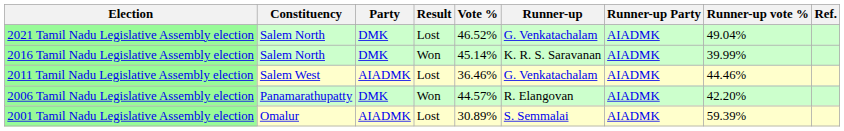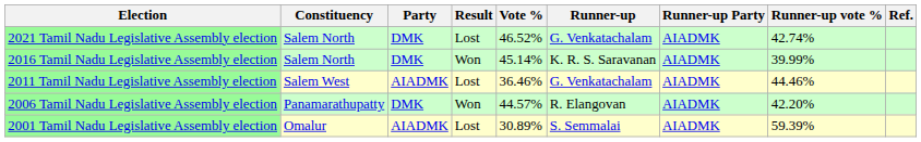 <table class="wikitable">
 <tr>
 <th>Election</th>
 <th>Constituency</th>
 <th>Party</th>
 <th>Result</th>
 <th>Vote %</th>
 <th>Runner-up</th>
 <th>Runner-up Party</th>
 <th>Runner-up vote %</th>
 <th>Ref.</th>
 </tr>
 <tr style="background:#cfc;">
 <td bgcolor=#98FB98><a href='#'>2021 Tamil Nadu Legislative Assembly election</a></td>
 <td><a href='#'>Salem North</a></td>
 <td><a href='#'>DMK</a></td>
 <td>Lost</td>
 <td>46.52%</td>
 <td><a href='#'>G. Venkatachalam</a></td>
 <td><a href='#'>AIADMK</a></td>
-<td>49.04%</td>
+<td>42.74%</td>
 <td></td>
 </tr>
 <tr style="background:#cfc;">
 <td bgcolor=#98FB98><a href='#'>2016 Tamil Nadu Legislative Assembly election</a></td>
 <td><a href='#'>Salem North</a></td>
 <td><a href='#'>DMK</a></td>
 <td>Won</td>
 <td>45.14%</td>
 <td>K. R. S. Saravanan</td>
 <td><a href='#'>AIADMK</a></td>
 <td>39.99%</td>
 <td></td>
 </tr>
 <tr style="background:#ffc;">
 <td bgcolor=#98FB98><a href='#'>2011 Tamil Nadu Legislative Assembly election</a></td>
 <td><a href='#'>Salem West</a></td>
 <td><a href='#'>AIADMK</a></td>
 <td>Lost</td>
 <td>36.46%</td>
 <td><a href='#'>G. Venkatachalam</a></td>
 <td><a href='#'>AIADMK</a></td>
 <td>44.46%</td>
 <td></td>
 </tr>
 <tr style="background:#cfc;">
 <td bgcolor=#98FB98><a href='#'>2006 Tamil Nadu Legislative Assembly election</a></td>
 <td><a href='#'>Panamarathupatty</a></td>
 <td><a href='#'>DMK</a></td>
 <td>Won</td>
 <td>44.57%</td>
 <td>R. Elangovan</td>
 <td><a href='#'>AIADMK</a></td>
 <td>42.20%</td>
 <td></td>
 </tr>
 <tr style="background:#ffc;">
 <td bgcolor=#98FB98><a href='#'>2001 Tamil Nadu Legislative Assembly election</a></td>
 <td><a href='#'>Omalur</a></td>
 <td><a href='#'>AIADMK</a></td>
 <td>Lost</td>
 <td>30.89%</td>
 <td><a href='#'>S. Semmalai</a></td>
 <td><a href='#'>AIADMK</a></td>
 <td>59.39%</td>
 <td></td>
 </tr>
 </table>
